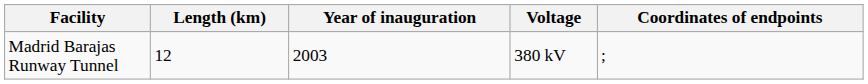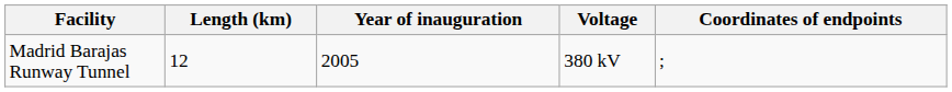 <table class="wikitable sortable" width="90%">
 <tr bgcolor="#dfdfdf">
 <th width="17%">Facility</th>
 <th>Length (km)</th>
 <th>Year of inauguration</th>
 <th>Voltage</th>
 <th>Coordinates of endpoints</th>
 </tr>
 <tr>
 <td>Madrid Barajas Runway Tunnel</td>
 <td>12</td>
-<td>2003</td>
+<td>2005</td>
 <td>380 kV</td>
 <td> ; </td>
 </tr>
 </table>
